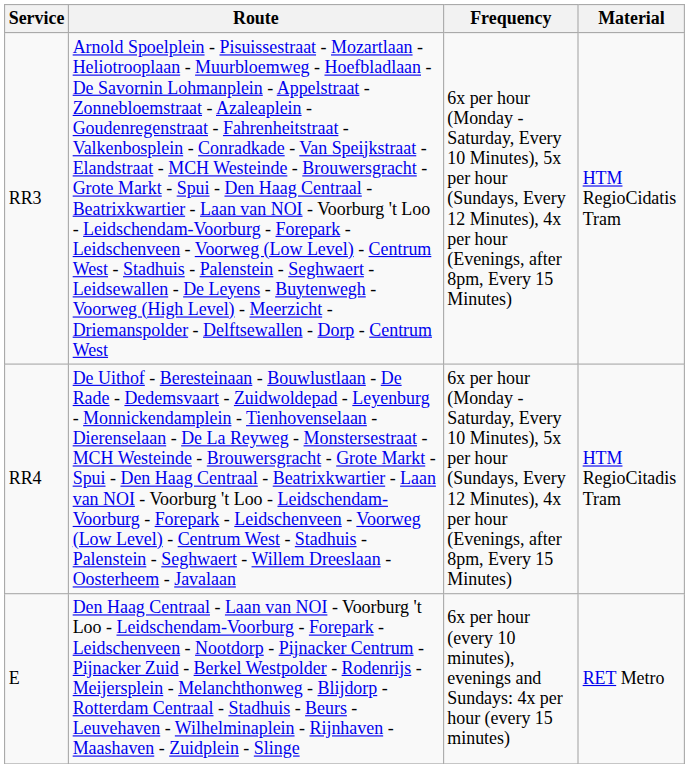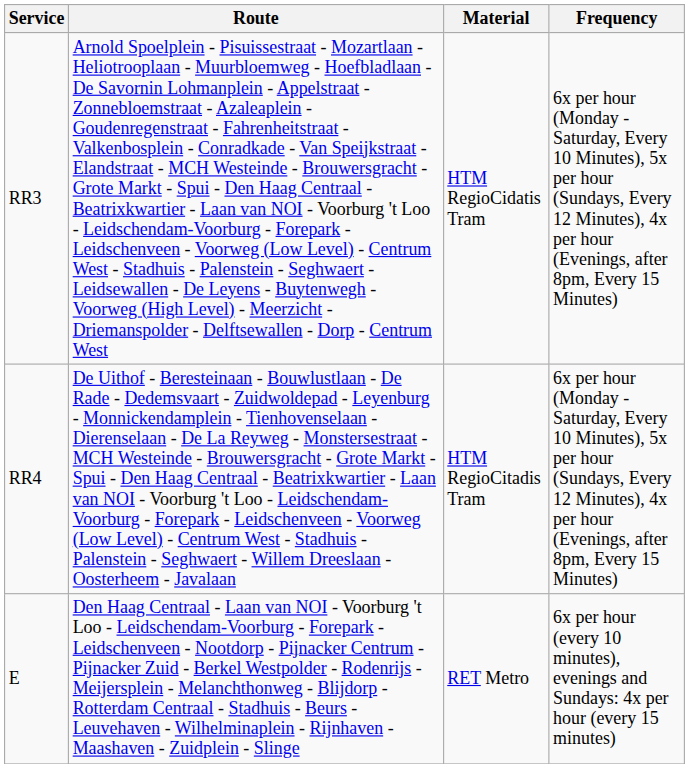 <table class="wikitable vatop">
 <tr>
 <th>Service</th>
 <th>Route</th>
+<th>Material</th>
 <th>Frequency</th>
-<th>Material</th>
 </tr>
 <tr>
 <td>RR3</td>
 <td><a href='#'>Arnold Spoelplein</a> - <a href='#'>Pisuissestraat</a> - <a href='#'>Mozartlaan</a> - <a href='#'>Heliotrooplaan</a> - <a href='#'>Muurbloemweg</a> - <a href='#'>Hoefbladlaan</a> - <a href='#'>De Savornin Lohmanplein</a> - <a href='#'>Appelstraat</a> - <a href='#'>Zonnebloemstraat</a> - <a href='#'>Azaleaplein</a> - <a href='#'>Goudenregenstraat</a> - <a href='#'>Fahrenheitstraat</a> - <a href='#'>Valkenbosplein</a> - <a href='#'>Conradkade</a> - <a href='#'>Van Speijkstraat</a> - <a href='#'>Elandstraat</a> - <a href='#'>MCH Westeinde</a> - <a href='#'>Brouwersgracht</a> - <a href='#'>Grote Markt</a> - <a href='#'>Spui</a> - <a href='#'>Den Haag Centraal</a> - <a href='#'>Beatrixkwartier</a> - <a href='#'>Laan van NOI</a> - Voorburg 't Loo - <a href='#'>Leidschendam-Voorburg</a> - <a href='#'>Forepark</a> - <a href='#'>Leidschenveen</a> - <a href='#'>Voorweg (Low Level)</a> - <a href='#'>Centrum West</a> - <a href='#'>Stadhuis</a> - <a href='#'>Palenstein</a> - <a href='#'>Seghwaert</a> - <a href='#'>Leidsewallen</a> - <a href='#'>De Leyens</a> - <a href='#'>Buytenwegh</a> - <a href='#'>Voorweg (High Level)</a> - <a href='#'>Meerzicht</a> - <a href='#'>Driemanspolder</a> - <a href='#'>Delftsewallen</a> - <a href='#'>Dorp</a> - <a href='#'>Centrum West</a></td>
+<td><a href='#'>HTM</a> RegioCidatis Tram</td>
 <td>6x per hour (Monday - Saturday, Every 10 Minutes), 5x per hour (Sundays, Every 12 Minutes), 4x per hour (Evenings, after 8pm, Every 15 Minutes)</td>
-<td><a href='#'>HTM</a> RegioCidatis Tram</td>
 </tr>
 <tr>
 <td>RR4</td>
 <td><a href='#'>De Uithof</a> - <a href='#'>Beresteinaan</a> - <a href='#'>Bouwlustlaan</a> - <a href='#'>De Rade</a> - <a href='#'>Dedemsvaart</a> - <a href='#'>Zuidwoldepad</a> - <a href='#'>Leyenburg</a> - <a href='#'>Monnickendamplein</a> - <a href='#'>Tienhovenselaan</a> - <a href='#'>Dierenselaan</a> - <a href='#'>De La Reyweg</a> - <a href='#'>Monstersestraat</a> - <a href='#'>MCH Westeinde</a> - <a href='#'>Brouwersgracht</a> - <a href='#'>Grote Markt</a> - <a href='#'>Spui</a> - <a href='#'>Den Haag Centraal</a> - <a href='#'>Beatrixkwartier</a> - <a href='#'>Laan van NOI</a> - Voorburg 't Loo - <a href='#'>Leidschendam-Voorburg</a> - <a href='#'>Forepark</a> - <a href='#'>Leidschenveen</a> - <a href='#'>Voorweg (Low Level)</a> - <a href='#'>Centrum West</a> - <a href='#'>Stadhuis</a> - <a href='#'>Palenstein</a> - <a href='#'>Seghwaert</a> - <a href='#'>Willem Dreeslaan</a> - <a href='#'>Oosterheem</a> - <a href='#'>Javalaan</a></td>
+<td><a href='#'>HTM</a> RegioCitadis Tram</td>
 <td>6x per hour (Monday - Saturday, Every 10 Minutes), 5x per hour (Sundays, Every 12 Minutes), 4x per hour (Evenings, after 8pm, Every 15 Minutes)</td>
-<td><a href='#'>HTM</a> RegioCitadis Tram</td>
 </tr>
 <tr>
 <td>E</td>
 <td><a href='#'>Den Haag Centraal</a> - <a href='#'>Laan van NOI</a> - Voorburg 't Loo - <a href='#'>Leidschendam-Voorburg</a> - <a href='#'>Forepark</a> - <a href='#'>Leidschenveen</a> - <a href='#'>Nootdorp</a> - <a href='#'>Pijnacker Centrum</a> - <a href='#'>Pijnacker Zuid</a> - <a href='#'>Berkel Westpolder</a> - <a href='#'>Rodenrijs</a> - <a href='#'>Meijersplein</a> - <a href='#'>Melanchthonweg</a> - <a href='#'>Blijdorp</a> - <a href='#'>Rotterdam Centraal</a> - <a href='#'>Stadhuis</a> - <a href='#'>Beurs</a> - <a href='#'>Leuvehaven</a> - <a href='#'>Wilhelminaplein</a> - <a href='#'>Rijnhaven</a> - <a href='#'>Maashaven</a> - <a href='#'>Zuidplein</a> - <a href='#'>Slinge</a></td>
+<td><a href='#'>RET</a> Metro</td>
 <td>6x per hour (every 10 minutes), evenings and Sundays: 4x per hour (every 15 minutes)</td>
-<td><a href='#'>RET</a> Metro</td>
 </tr>
 </table>
